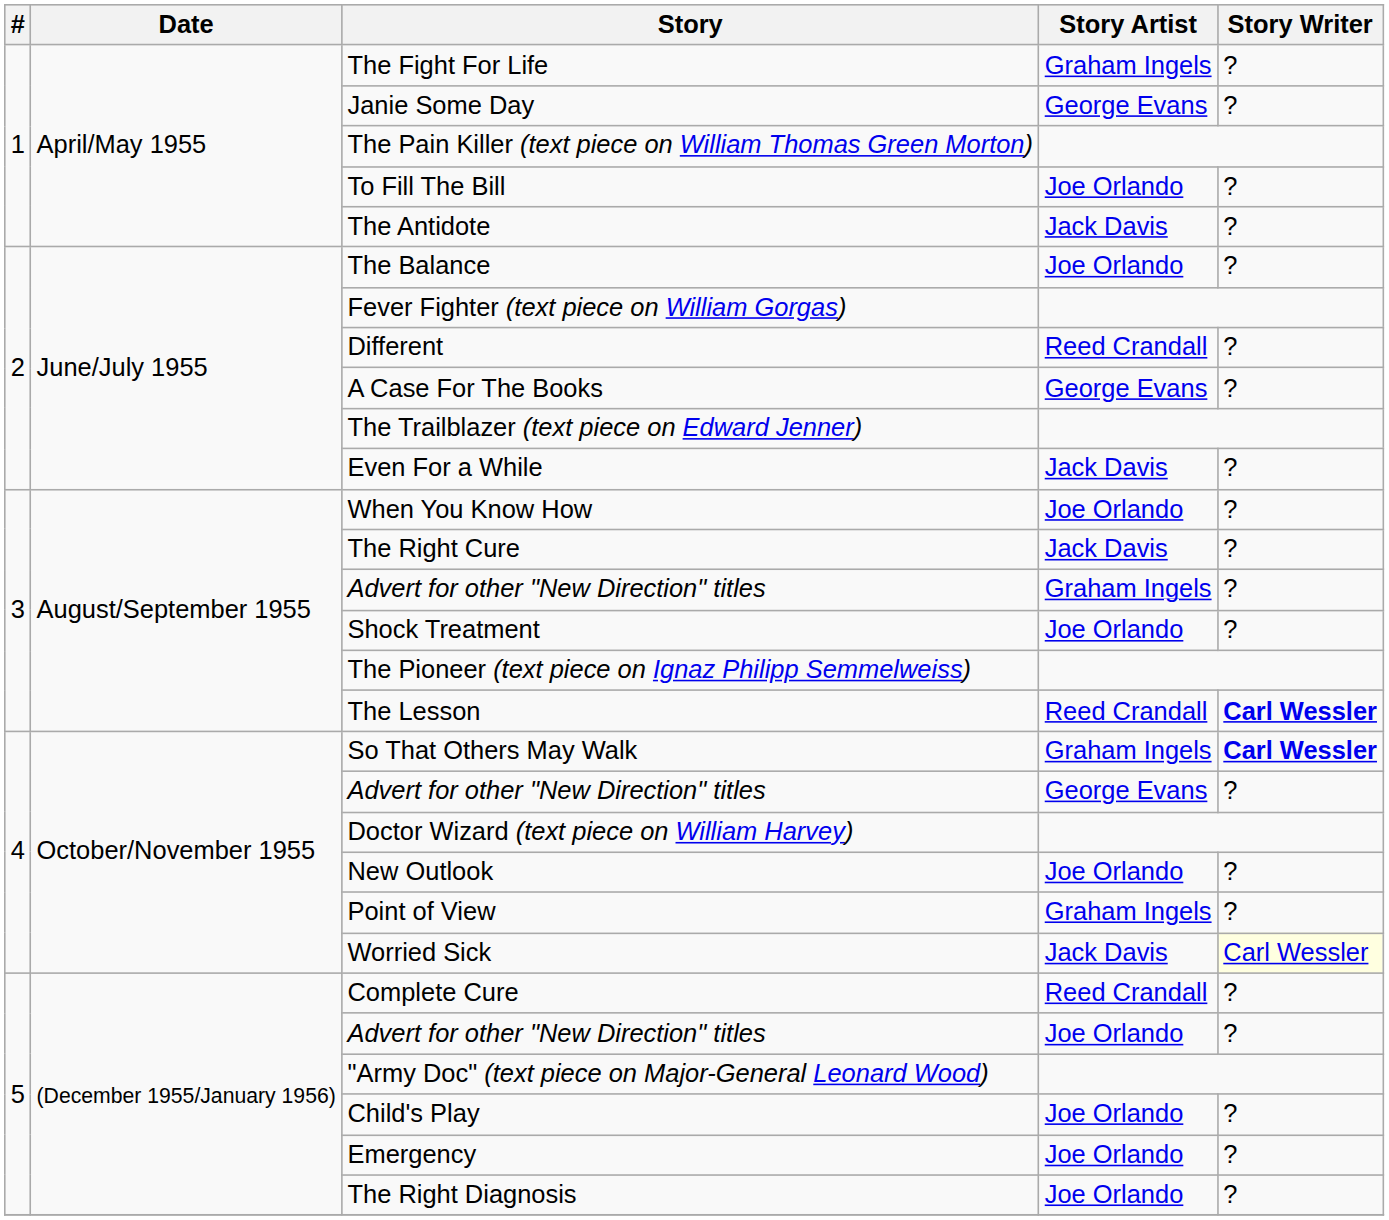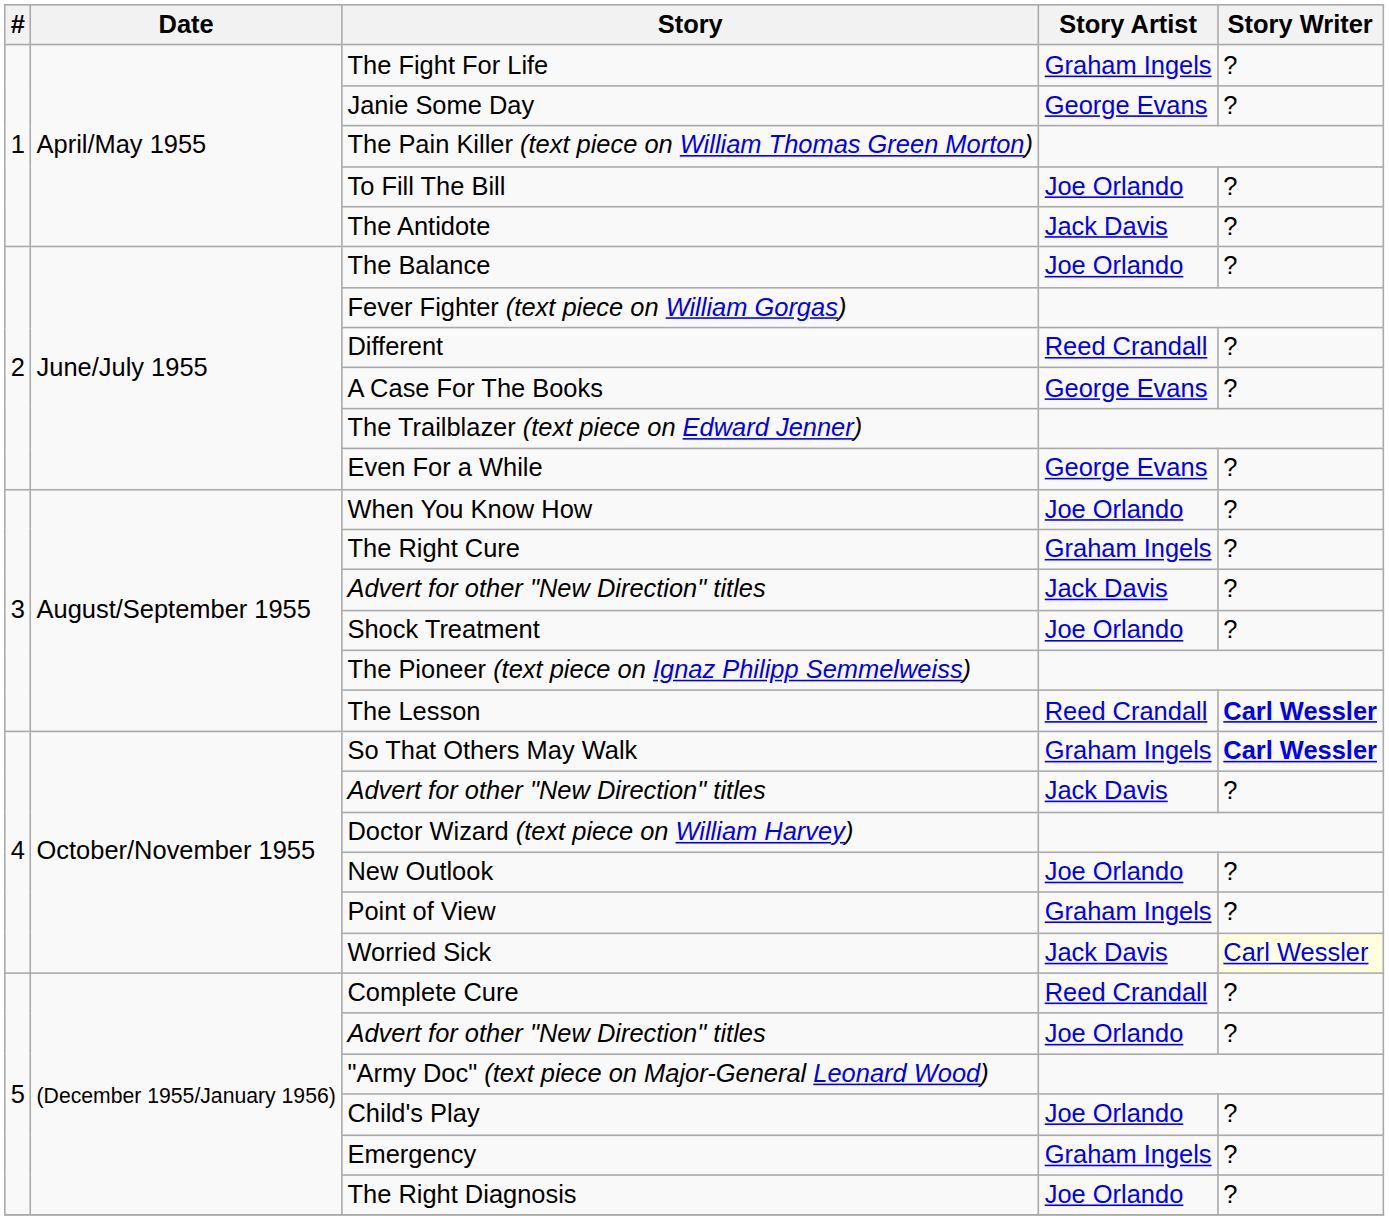 <table class="wikitable">
 <tr>
 <th>#</th>
 <th>Date</th>
 <th>Story</th>
 <th>Story Artist</th>
 <th>Story Writer</th>
 </tr>
 <tr>
 <td rowspan="5">1</td>
 <td rowspan="5">April/May 1955</td>
 <td>The Fight For Life</td>
 <td><a href='#'>Graham Ingels</a></td>
 <td>?</td>
 </tr>
 <tr>
 <td>Janie Some Day</td>
 <td><a href='#'>George Evans</a></td>
 <td>?</td>
 </tr>
 <tr>
 <td>The Pain Killer <em>(text piece on <a href='#'>William Thomas Green Morton</a>)</em></td>
 </tr>
 <tr>
 <td>To Fill The Bill</td>
 <td><a href='#'>Joe Orlando</a></td>
 <td>?</td>
 </tr>
 <tr>
 <td>The Antidote</td>
 <td><a href='#'>Jack Davis</a></td>
 <td>?</td>
 </tr>
 <tr>
 <td rowspan="6">2</td>
 <td rowspan="6">June/July 1955</td>
 <td>The Balance</td>
 <td><a href='#'>Joe Orlando</a></td>
 <td>?</td>
 </tr>
 <tr>
 <td>Fever Fighter <em>(text piece on <a href='#'>William Gorgas</a>)</em></td>
 </tr>
 <tr>
 <td>Different</td>
 <td><a href='#'>Reed Crandall</a></td>
 <td>?</td>
 </tr>
 <tr>
 <td>A Case For The Books</td>
 <td><a href='#'>George Evans</a></td>
 <td>?</td>
 </tr>
 <tr>
 <td>The Trailblazer <em>(text piece on <a href='#'>Edward Jenner</a>)</em></td>
 </tr>
 <tr>
 <td>Even For a While</td>
-<td><a href='#'>Jack Davis</a></td>
+<td><a href='#'>George Evans</a></td>
 <td>?</td>
 </tr>
 <tr>
 <td rowspan="6">3</td>
 <td rowspan="6">August/September 1955</td>
 <td>When You Know How</td>
 <td><a href='#'>Joe Orlando</a></td>
 <td>?</td>
 </tr>
 <tr>
 <td>The Right Cure</td>
-<td><a href='#'>Jack Davis</a></td>
+<td><a href='#'>Graham Ingels</a></td>
 <td>?</td>
 </tr>
 <tr>
 <td><em>Advert for other "New Direction" titles</em></td>
-<td><a href='#'>Graham Ingels</a></td>
+<td><a href='#'>Jack Davis</a></td>
 <td>?</td>
 </tr>
 <tr>
 <td>Shock Treatment</td>
 <td><a href='#'>Joe Orlando</a></td>
 <td>?</td>
 </tr>
 <tr>
 <td>The Pioneer <em>(text piece on <a href='#'>Ignaz Philipp Semmelweiss</a>)</em></td>
 </tr>
 <tr>
 <td>The Lesson</td>
 <td><a href='#'>Reed Crandall</a></td>
 <td><strong><a href='#'>Carl Wessler</a></strong></td>
 </tr>
 <tr>
 <td rowspan="6">4</td>
 <td rowspan="6">October/November 1955</td>
 <td>So That Others May Walk</td>
 <td><a href='#'>Graham Ingels</a></td>
 <td><strong><a href='#'>Carl Wessler</a></strong></td>
 </tr>
 <tr>
 <td><em>Advert for other "New Direction" titles</em></td>
-<td><a href='#'>George Evans</a></td>
+<td><a href='#'>Jack Davis</a></td>
 <td>?</td>
 </tr>
 <tr>
 <td>Doctor Wizard <em>(text piece on <a href='#'>William Harvey</a>)</em></td>
 </tr>
 <tr>
 <td>New Outlook</td>
 <td><a href='#'>Joe Orlando</a></td>
 <td>?</td>
 </tr>
 <tr>
 <td>Point of View</td>
 <td><a href='#'>Graham Ingels</a></td>
 <td>?</td>
 </tr>
 <tr>
 <td>Worried Sick</td>
 <td><a href='#'>Jack Davis</a></td>
 <td style="background: lightyellow;"><a href='#'>Carl Wessler</a></td>
 </tr>
 <tr>
 <td rowspan="6">5</td>
 <td rowspan="6"><small>(December 1955/January 1956)</small></td>
 <td>Complete Cure</td>
 <td><a href='#'>Reed Crandall</a></td>
 <td>?</td>
 </tr>
 <tr>
 <td><em>Advert for other "New Direction" titles</em></td>
 <td><a href='#'>Joe Orlando</a></td>
 <td>?</td>
 </tr>
 <tr>
 <td>"Army Doc" <em>(text piece on Major-General <a href='#'>Leonard Wood</a>)</em></td>
 </tr>
 <tr>
 <td>Child's Play</td>
 <td><a href='#'>Joe Orlando</a></td>
 <td>?</td>
 </tr>
 <tr>
 <td>Emergency</td>
-<td><a href='#'>Joe Orlando</a></td>
+<td><a href='#'>Graham Ingels</a></td>
 <td>?</td>
 </tr>
 <tr>
 <td>The Right Diagnosis</td>
 <td><a href='#'>Joe Orlando</a></td>
 <td>?</td>
 </tr>
 <tr>
 </tr>
 </table>
